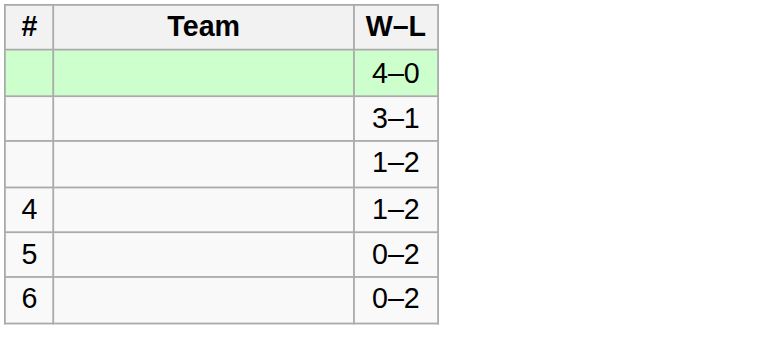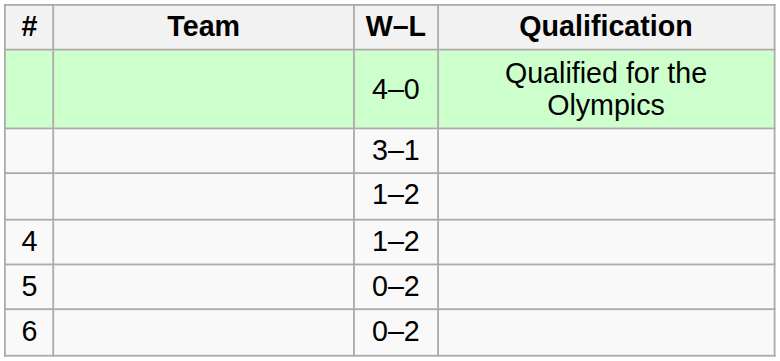 <table class=wikitable style="text-align:center;">
 <tr>
 <th width=20px>#</th>
 <th width=160px>Team</th>
 <th width=40px>W–L</th>
+<th width=180px>Qualification</th>
 </tr>
 <tr bgcolor=#CCFFCC>
 <td></td>
 <td align=left></td>
 <td>4–0</td>
+<td>Qualified for the Olympics</td>
 </tr>
 <tr>
 <td></td>
 <td align=left></td>
 <td>3–1</td>
+<td></td>
 </tr>
 <tr>
 <td></td>
 <td align=left></td>
 <td>1–2</td>
+<td></td>
 </tr>
 <tr>
 <td>4</td>
 <td align=left></td>
 <td>1–2</td>
+<td></td>
 </tr>
 <tr>
 <td>5</td>
 <td align=left></td>
 <td>0–2</td>
+<td></td>
 </tr>
 <tr>
 <td>6</td>
 <td align=left></td>
 <td>0–2</td>
+<td></td>
 </tr>
 </table>
